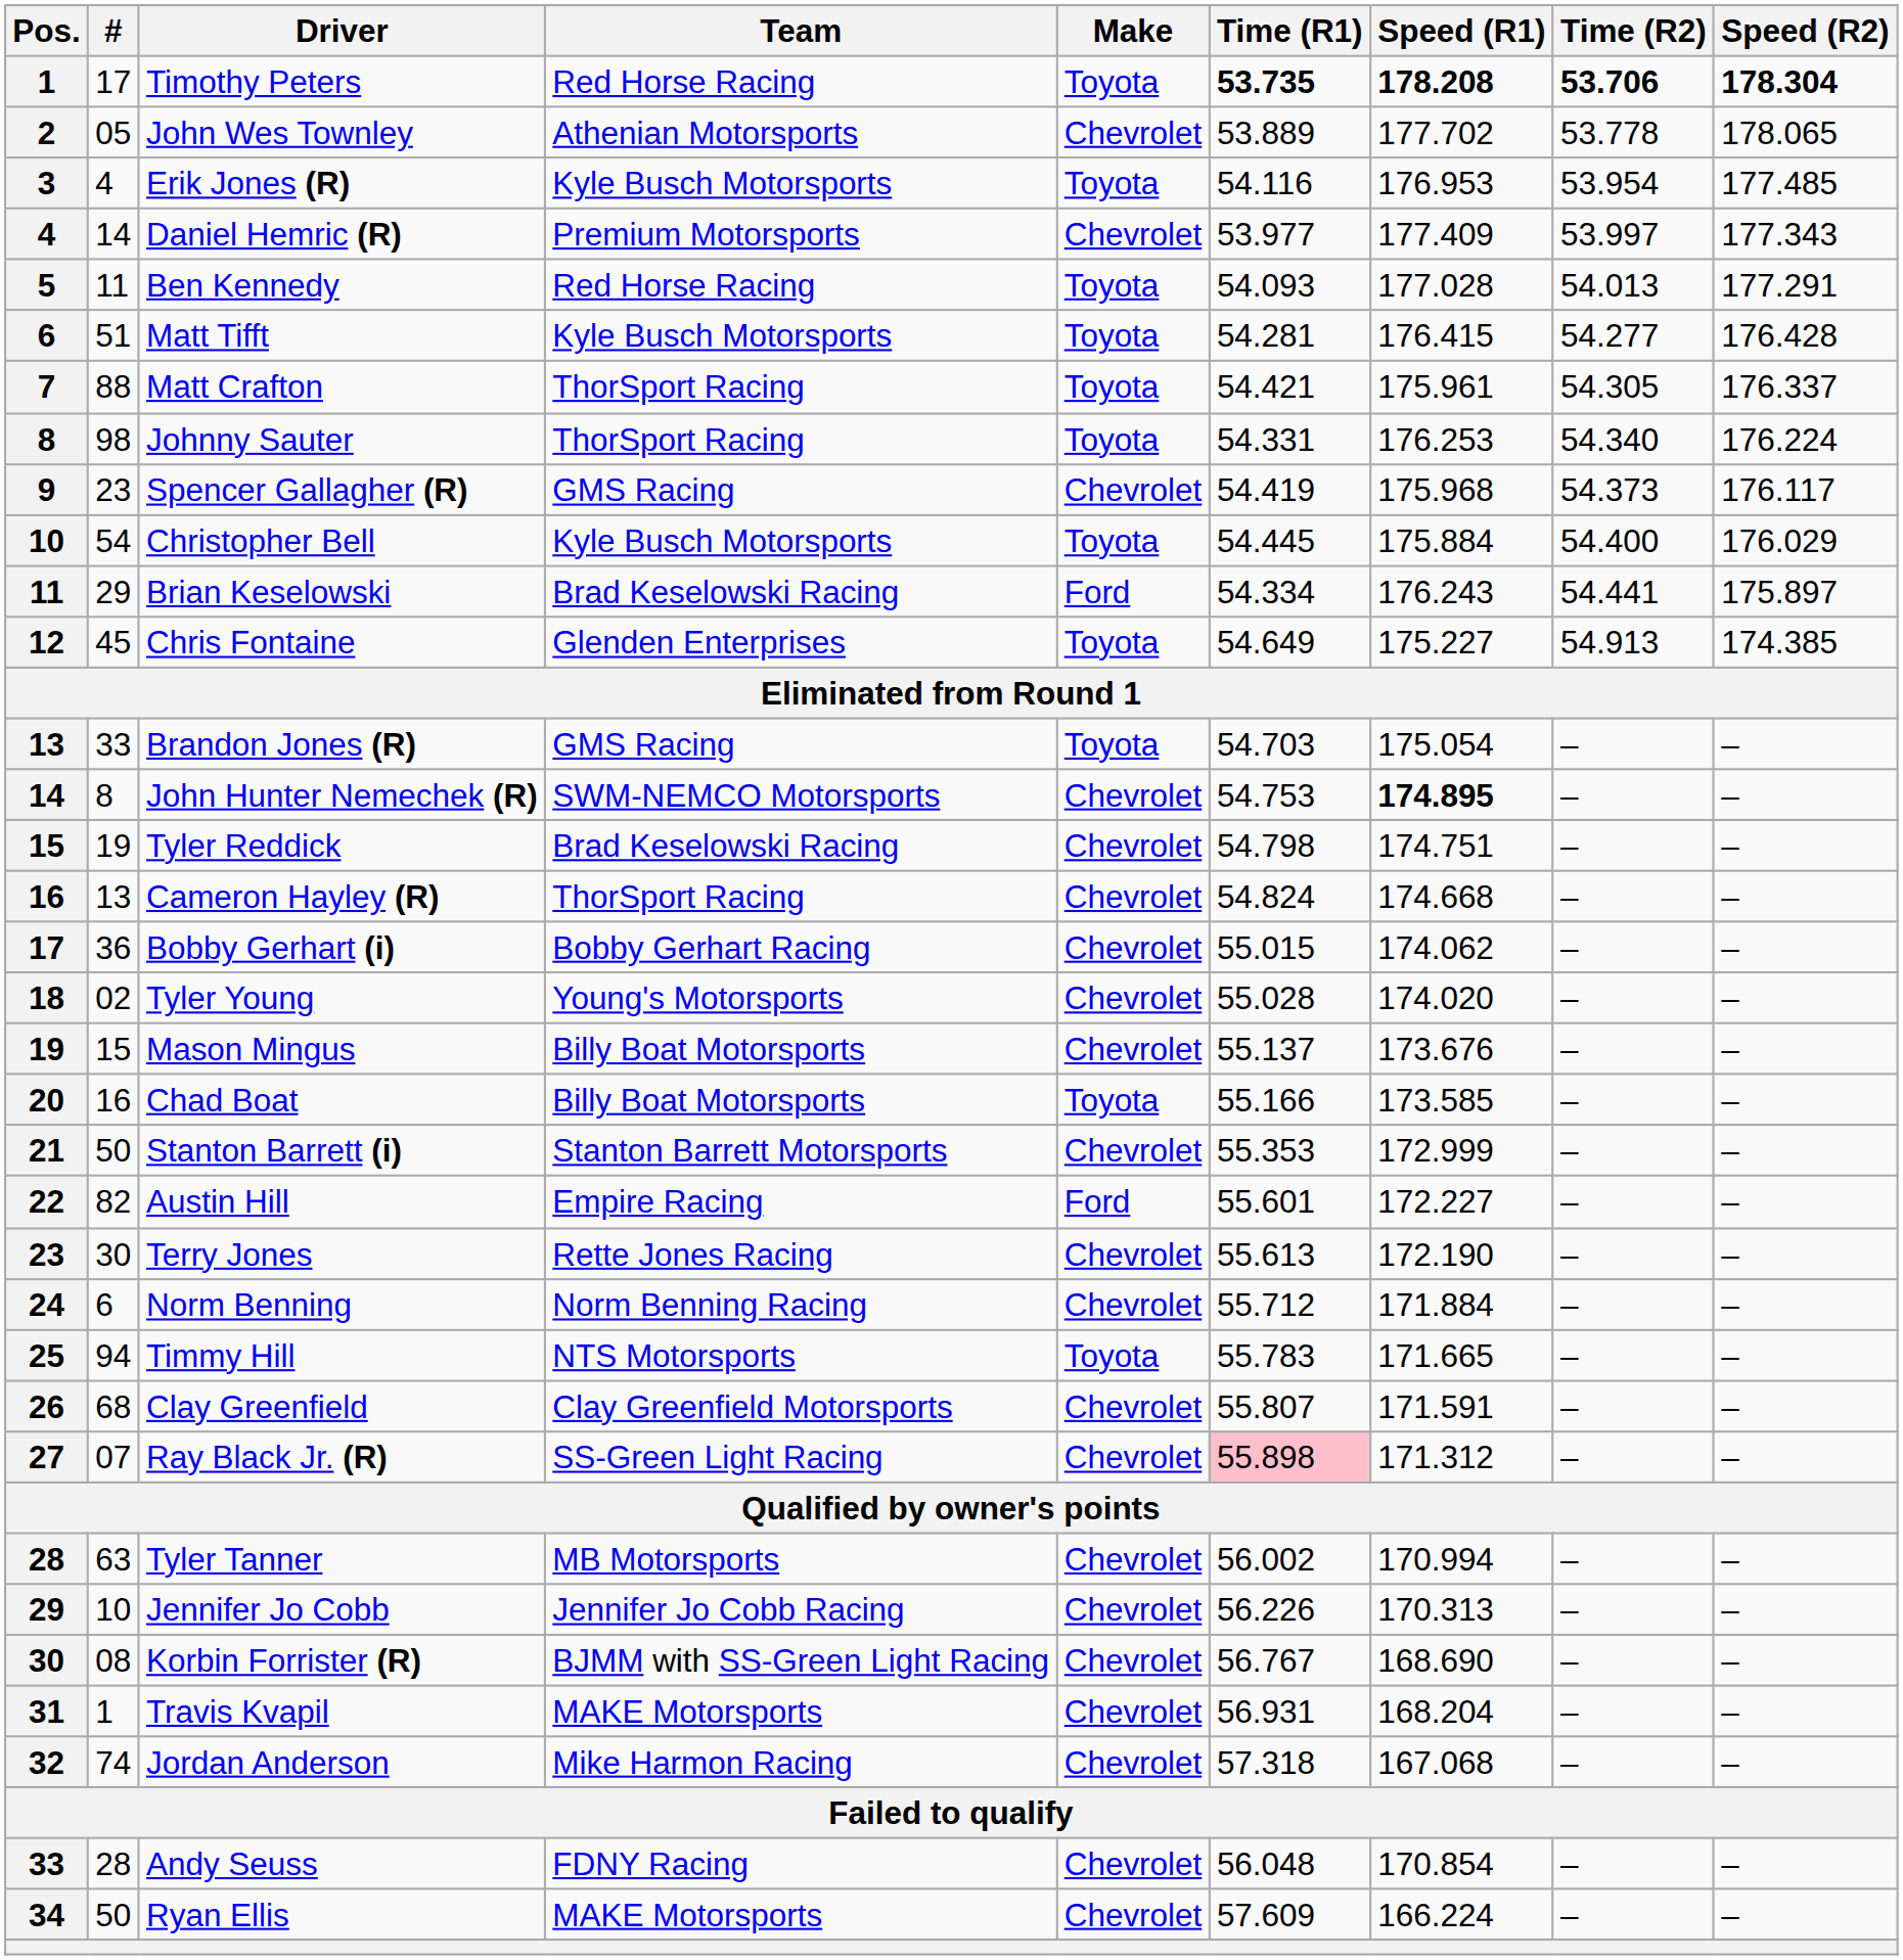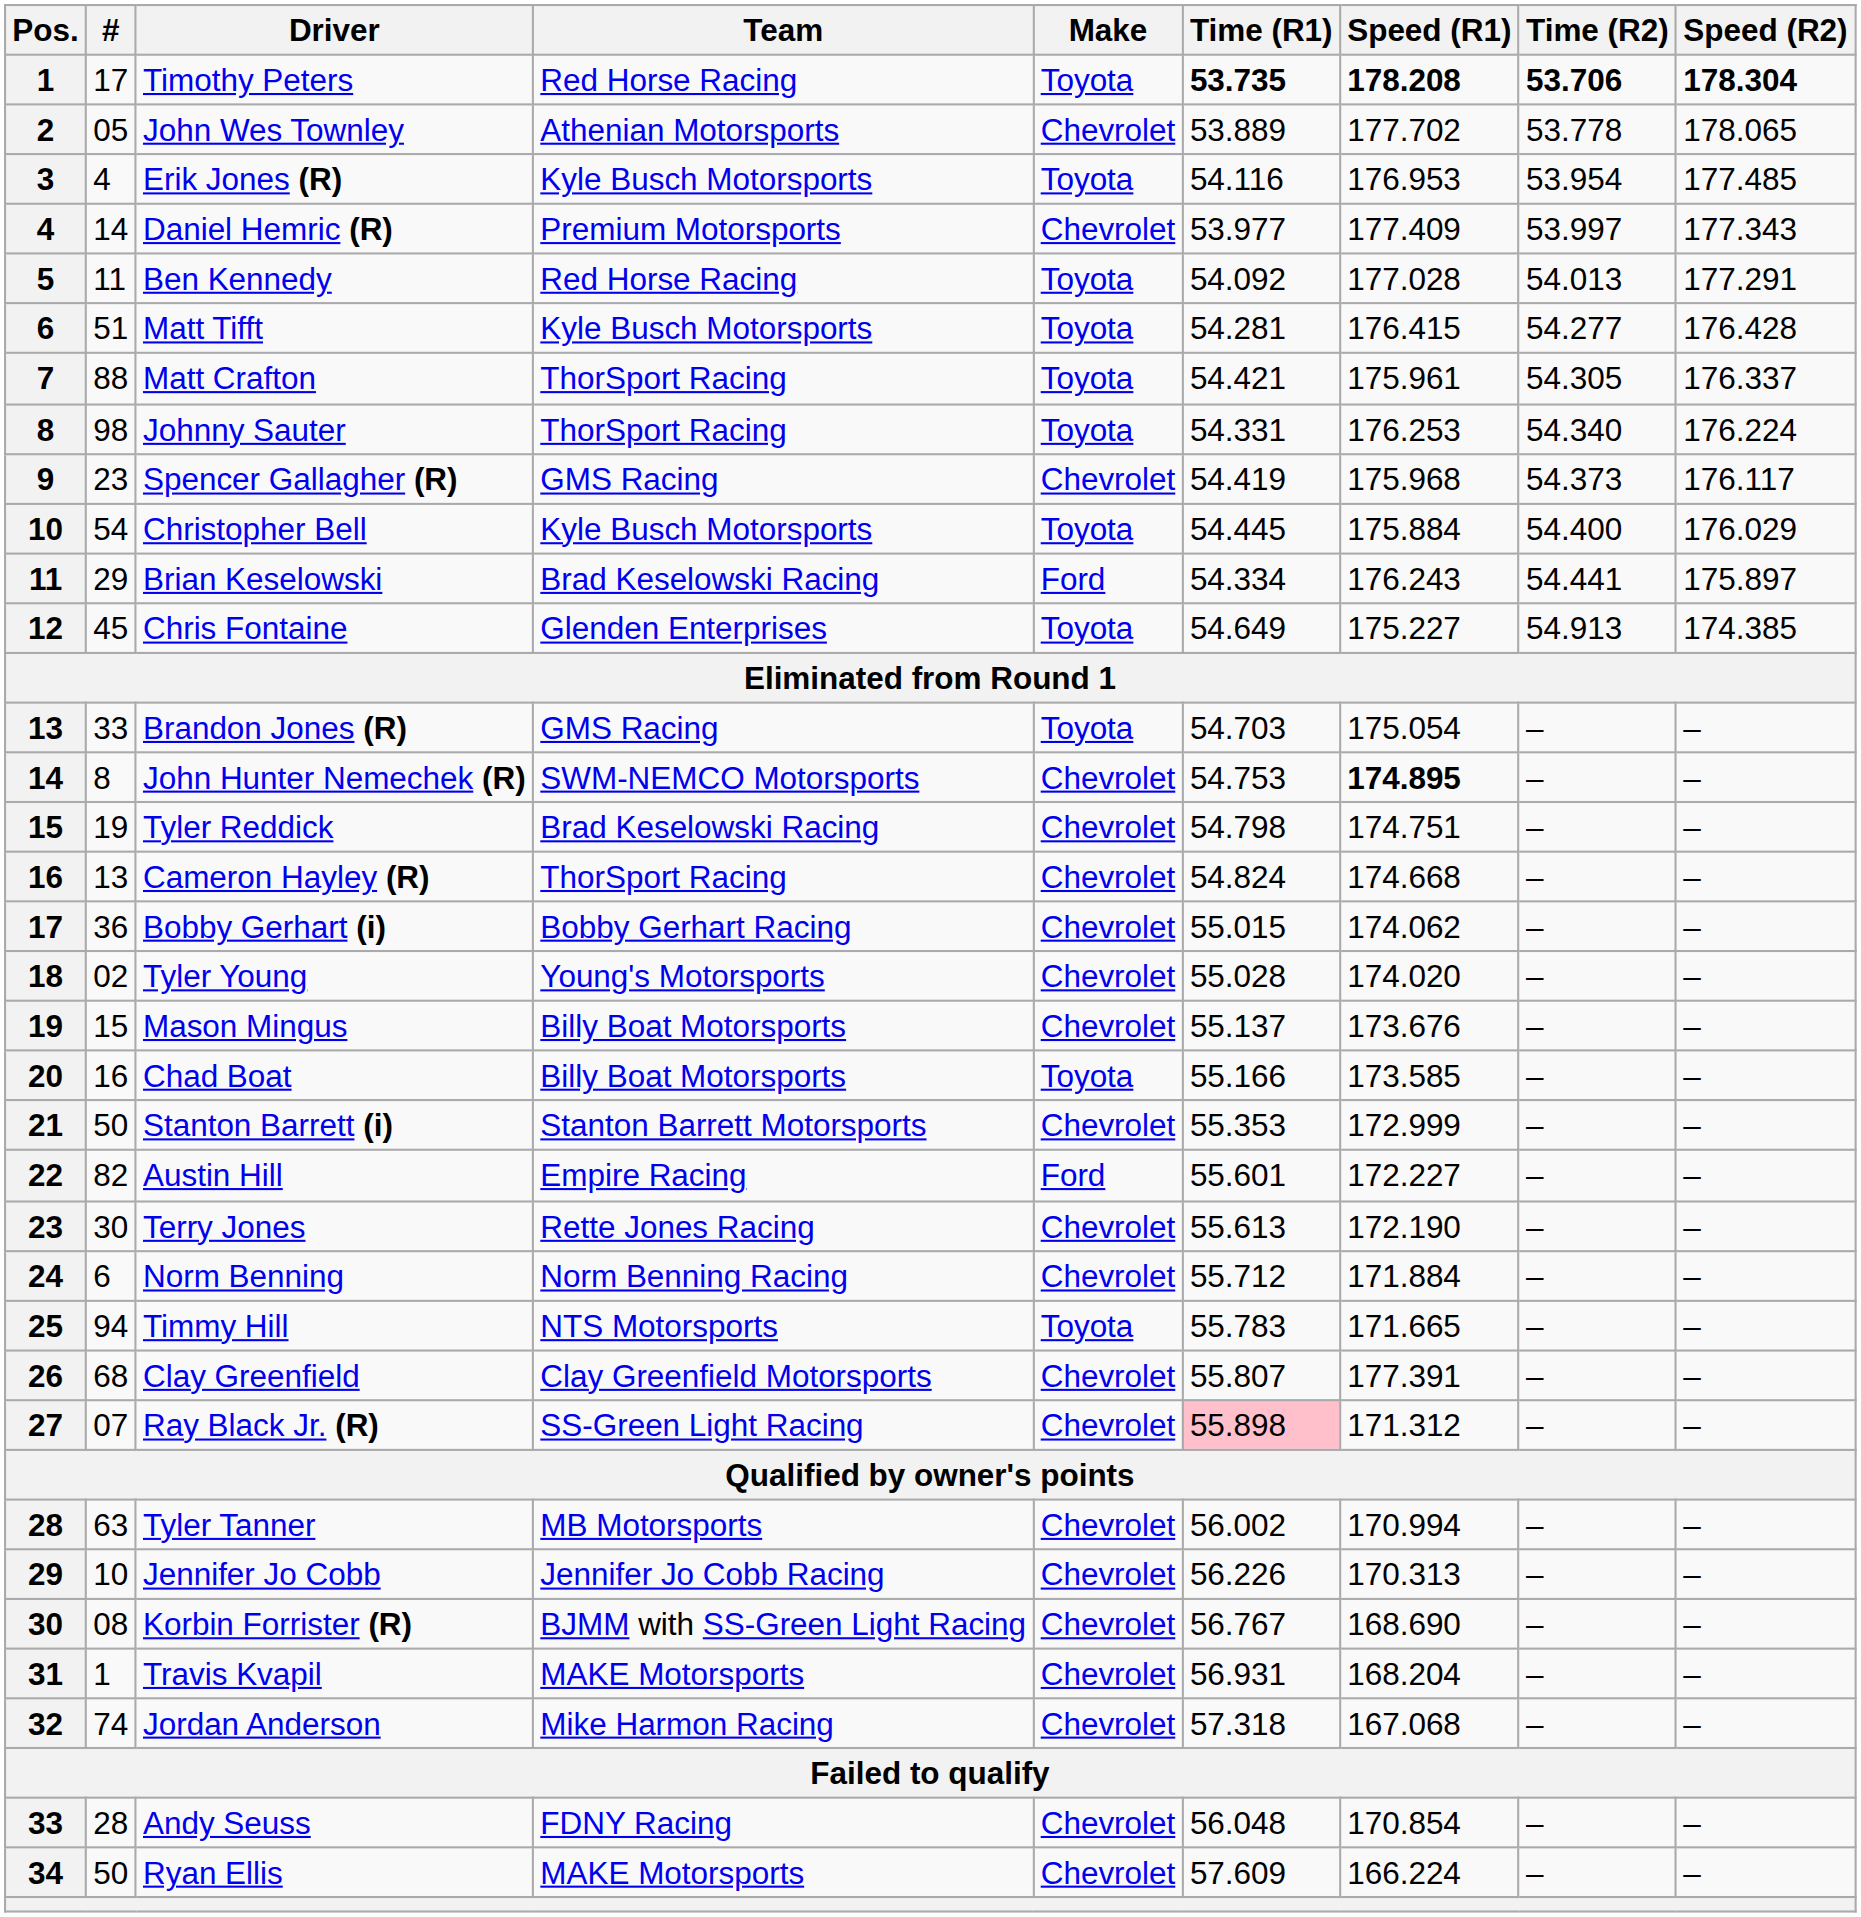 <table class="wikitable" style="font-size:95%">
 <tr>
 <th>Pos.</th>
 <th>#</th>
 <th>Driver</th>
 <th>Team</th>
 <th>Make</th>
 <th>Time (R1)</th>
 <th>Speed (R1)</th>
 <th>Time (R2)</th>
 <th>Speed (R2)</th>
 </tr>
 <tr>
 <th>1</th>
 <td>17</td>
 <td><a href='#'>Timothy Peters</a></td>
 <td><a href='#'>Red Horse Racing</a></td>
 <td><a href='#'>Toyota</a></td>
 <td><strong>53.735</strong></td>
 <td><strong>178.208</strong></td>
 <td><strong>53.706</strong></td>
 <td><strong>178.304</strong></td>
 </tr>
 <tr>
 <th>2</th>
 <td>05</td>
 <td><a href='#'>John Wes Townley</a></td>
 <td><a href='#'>Athenian Motorsports</a></td>
 <td><a href='#'>Chevrolet</a></td>
 <td>53.889</td>
 <td>177.702</td>
 <td>53.778</td>
 <td>178.065</td>
 </tr>
 <tr>
 <th>3</th>
 <td>4</td>
 <td><a href='#'>Erik Jones</a> <strong>(R)</strong></td>
 <td><a href='#'>Kyle Busch Motorsports</a></td>
 <td><a href='#'>Toyota</a></td>
 <td>54.116</td>
 <td>176.953</td>
 <td>53.954</td>
 <td>177.485</td>
 </tr>
 <tr>
 <th>4</th>
 <td>14</td>
 <td><a href='#'>Daniel Hemric</a> <strong>(R)</strong></td>
 <td><a href='#'>Premium Motorsports</a></td>
 <td><a href='#'>Chevrolet</a></td>
 <td>53.977</td>
 <td>177.409</td>
 <td>53.997</td>
 <td>177.343</td>
 </tr>
 <tr>
 <th>5</th>
 <td>11</td>
 <td><a href='#'>Ben Kennedy</a></td>
 <td><a href='#'>Red Horse Racing</a></td>
 <td><a href='#'>Toyota</a></td>
-<td>54.093</td>
+<td>54.092</td>
 <td>177.028</td>
 <td>54.013</td>
 <td>177.291</td>
 </tr>
 <tr>
 <th>6</th>
 <td>51</td>
 <td><a href='#'>Matt Tifft</a></td>
 <td><a href='#'>Kyle Busch Motorsports</a></td>
 <td><a href='#'>Toyota</a></td>
 <td>54.281</td>
 <td>176.415</td>
 <td>54.277</td>
 <td>176.428</td>
 </tr>
 <tr>
 <th>7</th>
 <td>88</td>
 <td><a href='#'>Matt Crafton</a></td>
 <td><a href='#'>ThorSport Racing</a></td>
 <td><a href='#'>Toyota</a></td>
 <td>54.421</td>
 <td>175.961</td>
 <td>54.305</td>
 <td>176.337</td>
 </tr>
 <tr>
 <th>8</th>
 <td>98</td>
 <td><a href='#'>Johnny Sauter</a></td>
 <td><a href='#'>ThorSport Racing</a></td>
 <td><a href='#'>Toyota</a></td>
 <td>54.331</td>
 <td>176.253</td>
 <td>54.340</td>
 <td>176.224</td>
 </tr>
 <tr>
 <th>9</th>
 <td>23</td>
 <td><a href='#'>Spencer Gallagher</a> <strong>(R)</strong></td>
 <td><a href='#'>GMS Racing</a></td>
 <td><a href='#'>Chevrolet</a></td>
 <td>54.419</td>
 <td>175.968</td>
 <td>54.373</td>
 <td>176.117</td>
 </tr>
 <tr>
 <th>10</th>
 <td>54</td>
 <td><a href='#'>Christopher Bell</a></td>
 <td><a href='#'>Kyle Busch Motorsports</a></td>
 <td><a href='#'>Toyota</a></td>
 <td>54.445</td>
 <td>175.884</td>
 <td>54.400</td>
 <td>176.029</td>
 </tr>
 <tr>
 <th>11</th>
 <td>29</td>
 <td><a href='#'>Brian Keselowski</a></td>
 <td><a href='#'>Brad Keselowski Racing</a></td>
 <td><a href='#'>Ford</a></td>
 <td>54.334</td>
 <td>176.243</td>
 <td>54.441</td>
 <td>175.897</td>
 </tr>
 <tr>
 <th>12</th>
 <td>45</td>
 <td><a href='#'>Chris Fontaine</a></td>
 <td><a href='#'>Glenden Enterprises</a></td>
 <td><a href='#'>Toyota</a></td>
 <td>54.649</td>
 <td>175.227</td>
 <td>54.913</td>
 <td>174.385</td>
 </tr>
 <tr>
 <th colspan="9">Eliminated from Round 1</th>
 </tr>
 <tr>
 <th>13</th>
 <td>33</td>
 <td><a href='#'>Brandon Jones</a> <strong>(R)</strong></td>
 <td><a href='#'>GMS Racing</a></td>
 <td><a href='#'>Toyota</a></td>
 <td>54.703</td>
 <td>175.054</td>
 <td>–</td>
 <td>–</td>
 </tr>
 <tr>
 <th>14</th>
 <td>8</td>
 <td><a href='#'>John Hunter Nemechek</a> <strong>(R)</strong></td>
 <td><a href='#'>SWM-NEMCO Motorsports</a></td>
 <td><a href='#'>Chevrolet</a></td>
 <td>54.753</td>
 <td><strong>174.895</strong></td>
 <td>–</td>
 <td>–</td>
 </tr>
 <tr>
 <th>15</th>
 <td>19</td>
 <td><a href='#'>Tyler Reddick</a></td>
 <td><a href='#'>Brad Keselowski Racing</a></td>
 <td><a href='#'>Chevrolet</a></td>
 <td>54.798</td>
 <td>174.751</td>
 <td>–</td>
 <td>–</td>
 </tr>
 <tr>
 <th>16</th>
 <td>13</td>
 <td><a href='#'>Cameron Hayley</a> <strong>(R)</strong></td>
 <td><a href='#'>ThorSport Racing</a></td>
 <td><a href='#'>Chevrolet</a></td>
 <td>54.824</td>
 <td>174.668</td>
 <td>–</td>
 <td>–</td>
 </tr>
 <tr>
 <th>17</th>
 <td>36</td>
 <td><a href='#'>Bobby Gerhart</a> <strong>(i)</strong></td>
 <td><a href='#'>Bobby Gerhart Racing</a></td>
 <td><a href='#'>Chevrolet</a></td>
 <td>55.015</td>
 <td>174.062</td>
 <td>–</td>
 <td>–</td>
 </tr>
 <tr>
 <th>18</th>
 <td>02</td>
 <td><a href='#'>Tyler Young</a></td>
 <td><a href='#'>Young's Motorsports</a></td>
 <td><a href='#'>Chevrolet</a></td>
 <td>55.028</td>
 <td>174.020</td>
 <td>–</td>
 <td>–</td>
 </tr>
 <tr>
 <th>19</th>
 <td>15</td>
 <td><a href='#'>Mason Mingus</a></td>
 <td><a href='#'>Billy Boat Motorsports</a></td>
 <td><a href='#'>Chevrolet</a></td>
 <td>55.137</td>
 <td>173.676</td>
 <td>–</td>
 <td>–</td>
 </tr>
 <tr>
 <th>20</th>
 <td>16</td>
 <td><a href='#'>Chad Boat</a></td>
 <td><a href='#'>Billy Boat Motorsports</a></td>
 <td><a href='#'>Toyota</a></td>
 <td>55.166</td>
 <td>173.585</td>
 <td>–</td>
 <td>–</td>
 </tr>
 <tr>
 <th>21</th>
 <td>50</td>
 <td><a href='#'>Stanton Barrett</a> <strong>(i)</strong></td>
 <td><a href='#'>Stanton Barrett Motorsports</a></td>
 <td><a href='#'>Chevrolet</a></td>
 <td>55.353</td>
 <td>172.999</td>
 <td>–</td>
 <td>–</td>
 </tr>
 <tr>
 <th>22</th>
 <td>82</td>
 <td><a href='#'>Austin Hill</a></td>
 <td><a href='#'>Empire Racing</a></td>
 <td><a href='#'>Ford</a></td>
 <td>55.601</td>
 <td>172.227</td>
 <td>–</td>
 <td>–</td>
 </tr>
 <tr>
 <th>23</th>
 <td>30</td>
 <td><a href='#'>Terry Jones</a></td>
 <td><a href='#'>Rette Jones Racing</a></td>
 <td><a href='#'>Chevrolet</a></td>
 <td>55.613</td>
 <td>172.190</td>
 <td>–</td>
 <td>–</td>
 </tr>
 <tr>
 <th>24</th>
 <td>6</td>
 <td><a href='#'>Norm Benning</a></td>
 <td><a href='#'>Norm Benning Racing</a></td>
 <td><a href='#'>Chevrolet</a></td>
 <td>55.712</td>
 <td>171.884</td>
 <td>–</td>
 <td>–</td>
 </tr>
 <tr>
 <th>25</th>
 <td>94</td>
 <td><a href='#'>Timmy Hill</a></td>
 <td><a href='#'>NTS Motorsports</a></td>
 <td><a href='#'>Toyota</a></td>
 <td>55.783</td>
 <td>171.665</td>
 <td>–</td>
 <td>–</td>
 </tr>
 <tr>
 <th>26</th>
 <td>68</td>
 <td><a href='#'>Clay Greenfield</a></td>
 <td><a href='#'>Clay Greenfield Motorsports</a></td>
 <td><a href='#'>Chevrolet</a></td>
 <td>55.807</td>
-<td>171.591</td>
+<td>177.391</td>
 <td>–</td>
 <td>–</td>
 </tr>
 <tr>
 <th>27</th>
 <td>07</td>
 <td><a href='#'>Ray Black Jr.</a> <strong>(R)</strong></td>
 <td><a href='#'>SS-Green Light Racing</a></td>
 <td><a href='#'>Chevrolet</a></td>
 <td style="background: pink;">55.898</td>
 <td>171.312</td>
 <td>–</td>
 <td>–</td>
 </tr>
 <tr>
 <th colspan="9">Qualified by owner's points</th>
 </tr>
 <tr>
 <th>28</th>
 <td>63</td>
 <td><a href='#'>Tyler Tanner</a></td>
 <td><a href='#'>MB Motorsports</a></td>
 <td><a href='#'>Chevrolet</a></td>
 <td>56.002</td>
 <td>170.994</td>
 <td>–</td>
 <td>–</td>
 </tr>
 <tr>
 <th>29</th>
 <td>10</td>
 <td><a href='#'>Jennifer Jo Cobb</a></td>
 <td><a href='#'>Jennifer Jo Cobb Racing</a></td>
 <td><a href='#'>Chevrolet</a></td>
 <td>56.226</td>
 <td>170.313</td>
 <td>–</td>
 <td>–</td>
 </tr>
 <tr>
 <th>30</th>
 <td>08</td>
 <td><a href='#'>Korbin Forrister</a> <strong>(R)</strong></td>
 <td><a href='#'>BJMM</a> with <a href='#'>SS-Green Light Racing</a></td>
 <td><a href='#'>Chevrolet</a></td>
 <td>56.767</td>
 <td>168.690</td>
 <td>–</td>
 <td>–</td>
 </tr>
 <tr>
 <th>31</th>
 <td>1</td>
 <td><a href='#'>Travis Kvapil</a></td>
 <td><a href='#'>MAKE Motorsports</a></td>
 <td><a href='#'>Chevrolet</a></td>
 <td>56.931</td>
 <td>168.204</td>
 <td>–</td>
 <td>–</td>
 </tr>
 <tr>
 <th>32</th>
 <td>74</td>
 <td><a href='#'>Jordan Anderson</a></td>
 <td><a href='#'>Mike Harmon Racing</a></td>
 <td><a href='#'>Chevrolet</a></td>
 <td>57.318</td>
 <td>167.068</td>
 <td>–</td>
 <td>–</td>
 </tr>
 <tr>
 <th colspan="9">Failed to qualify</th>
 </tr>
 <tr>
 <th>33</th>
 <td>28</td>
 <td><a href='#'>Andy Seuss</a></td>
 <td><a href='#'>FDNY Racing</a></td>
 <td><a href='#'>Chevrolet</a></td>
 <td>56.048</td>
 <td>170.854</td>
 <td>–</td>
 <td>–</td>
 </tr>
 <tr>
 <th>34</th>
 <td>50</td>
 <td><a href='#'>Ryan Ellis</a></td>
 <td><a href='#'>MAKE Motorsports</a></td>
 <td><a href='#'>Chevrolet</a></td>
 <td>57.609</td>
 <td>166.224</td>
 <td>–</td>
 <td>–</td>
 </tr>
 <tr>
 <th colspan="9"></th>
 </tr>
 </table>
